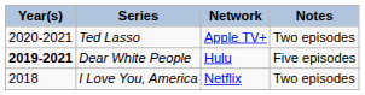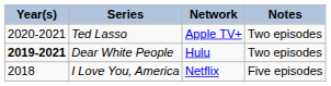 <table class="wikitable" style="font-size:90%;">
 <tr>
 <th style="background:#B0C4DE;">Year(s)</th>
 <th style="background:#B0C4DE;">Series</th>
 <th style="background:#B0C4DE;">Network</th>
 <th style="background:#B0C4DE;">Notes</th>
 </tr>
 <tr>
 <td>2020-2021</td>
 <td><em>Ted Lasso</em></td>
 <td><a href='#'>Apple TV+</a></td>
 <td>Two episodes</td>
 </tr>
 <tr>
 <td><strong>2019-2021</strong></td>
 <td><em>Dear White People</em></td>
 <td><a href='#'>Hulu</a></td>
-<td>Five episodes</td>
+<td>Two episodes</td>
 </tr>
 <tr>
 <td>2018</td>
 <td><em>I Love You, America</em></td>
 <td><a href='#'>Netflix</a></td>
-<td>Two episodes</td>
+<td>Five episodes</td>
 </tr>
 </table>
